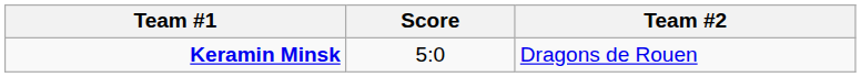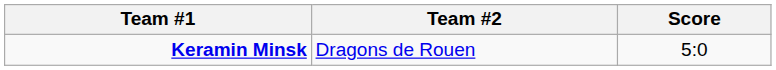 <table class="wikitable" style="text-align: center;">
 <tr>
 <th width=22%>Team #1</th>
+<th width=22%>Team #2</th>
 <th width=11%>Score</th>
-<th width=22%>Team #2</th>
 </tr>
 <tr>
 <td style="text-align: right;"><strong><a href='#'>Keramin Minsk</a></strong> </td>
+<td style="text-align: left;"> <a href='#'>Dragons de Rouen</a></td>
 <td>5:0</td>
-<td style="text-align: left;"> <a href='#'>Dragons de Rouen</a></td>
 </tr>
 </table>
